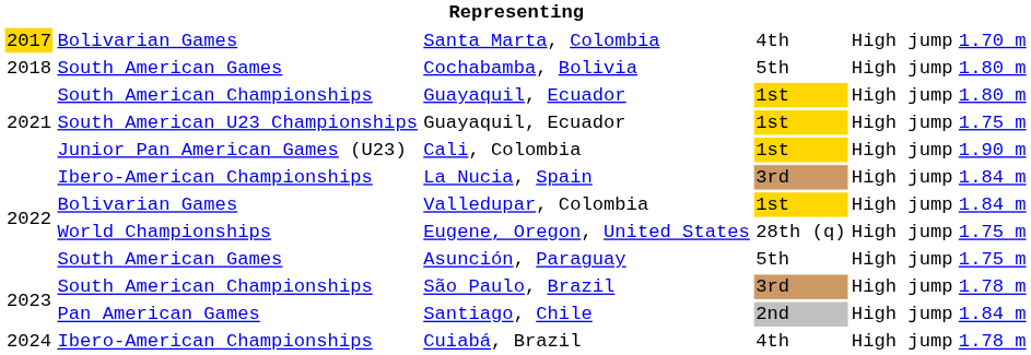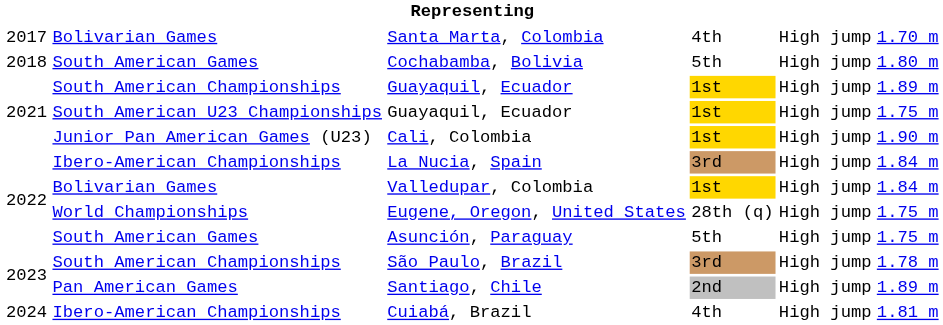 <table>
 <tr>
 <th colspan="6">Representing </th>
 </tr>
 <tr>
-<td style="background: gold;">2017</td>
+<td>2017</td>
 <td><a href='#'>Bolivarian Games</a></td>
 <td><a href='#'>Santa Marta</a>, <a href='#'>Colombia</a></td>
 <td>4th</td>
 <td>High jump</td>
 <td><a href='#'>1.70 m</a></td>
 </tr>
 <tr>
 <td>2018</td>
 <td><a href='#'>South American Games</a></td>
 <td><a href='#'>Cochabamba</a>, <a href='#'>Bolivia</a></td>
 <td>5th</td>
 <td>High jump</td>
 <td><a href='#'>1.80 m</a></td>
 </tr>
 <tr>
 <td rowspan=3>2021</td>
 <td><a href='#'>South American Championships</a></td>
 <td><a href='#'>Guayaquil</a>, <a href='#'>Ecuador</a></td>
 <td bgcolor=gold>1st</td>
 <td>High jump</td>
-<td><a href='#'>1.80 m</a></td>
+<td><a href='#'>1.89 m</a></td>
 </tr>
 <tr>
 <td><a href='#'>South American U23 Championships</a></td>
 <td>Guayaquil, Ecuador</td>
 <td bgcolor=gold>1st</td>
 <td>High jump</td>
 <td><a href='#'>1.75 m</a></td>
 </tr>
 <tr>
 <td><a href='#'>Junior Pan American Games</a> (U23)</td>
 <td><a href='#'>Cali</a>, Colombia</td>
 <td bgcolor=gold>1st</td>
 <td>High jump</td>
 <td><a href='#'>1.90 m</a></td>
 </tr>
 <tr>
 <td rowspan=4>2022</td>
 <td><a href='#'>Ibero-American Championships</a></td>
 <td><a href='#'>La Nucia</a>, <a href='#'>Spain</a></td>
 <td bgcolor=cc9966>3rd</td>
 <td>High jump</td>
 <td><a href='#'>1.84 m</a></td>
 </tr>
 <tr>
 <td><a href='#'>Bolivarian Games</a></td>
 <td><a href='#'>Valledupar</a>, Colombia</td>
 <td bgcolor=gold>1st</td>
 <td>High jump</td>
 <td><a href='#'>1.84 m</a></td>
 </tr>
 <tr>
 <td><a href='#'>World Championships</a></td>
 <td><a href='#'>Eugene, Oregon</a>, <a href='#'>United States</a></td>
 <td>28th (q)</td>
 <td>High jump</td>
 <td><a href='#'>1.75 m</a></td>
 </tr>
 <tr>
 <td><a href='#'>South American Games</a></td>
 <td><a href='#'>Asunción</a>, <a href='#'>Paraguay</a></td>
 <td>5th</td>
 <td>High jump</td>
 <td><a href='#'>1.75 m</a></td>
 </tr>
 <tr>
 <td rowspan=2>2023</td>
 <td><a href='#'>South American Championships</a></td>
 <td><a href='#'>São Paulo</a>, <a href='#'>Brazil</a></td>
 <td bgcolor=cc9966>3rd</td>
 <td>High jump</td>
 <td><a href='#'>1.78 m</a></td>
 </tr>
 <tr>
 <td><a href='#'>Pan American Games</a></td>
 <td><a href='#'>Santiago</a>, <a href='#'>Chile</a></td>
 <td bgcolor=silver>2nd</td>
 <td>High jump</td>
-<td><a href='#'>1.84 m</a></td>
+<td><a href='#'>1.89 m</a></td>
 </tr>
 <tr>
 <td>2024</td>
 <td><a href='#'>Ibero-American Championships</a></td>
 <td><a href='#'>Cuiabá</a>, Brazil</td>
 <td>4th</td>
 <td>High jump</td>
-<td><a href='#'>1.78 m</a></td>
+<td><a href='#'>1.81 m</a></td>
 </tr>
 </table>
